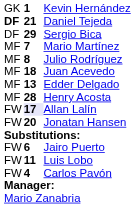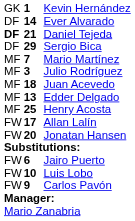 <table style = "font-size: 90%" cellspacing = "0" cellpadding = "0">
 <tr>
 <td colspan = 4></td>
 </tr>
 <tr>
 <th style="width:25px;"></th>
 <th style="width:25px;"></th>
 </tr>
 <tr>
 <td>GK</td>
 <td><strong>1</strong></td>
 <td> <a href='#'>Kevin Hernández</a></td>
+</tr>
+<tr>
+<td>DF</td>
+<td><strong>14</strong></td>
+<td> <a href='#'>Ever Alvarado</a></td>
+<td></td>
+<td></td>
+<td></td>
+<td></td>
 </tr>
 <tr>
 <td><strong>DF</strong></td>
 <td><strong>21</strong></td>
 <td> <a href='#'>Daniel Tejeda</a></td>
 </tr>
 <tr>
 <td>DF</td>
 <td><strong>29</strong></td>
 <td> <a href='#'>Sergio Bica</a></td>
 </tr>
 <tr>
 <td>MF</td>
 <td><strong>7</strong></td>
 <td> <a href='#'>Mario Martínez</a></td>
 <td></td>
 <td></td>
 </tr>
 <tr>
 <td>MF</td>
-<td><strong>8</strong></td>
+<td><strong>3</strong></td>
 <td> <a href='#'>Julio Rodríguez</a></td>
 </tr>
 <tr>
 <td>MF</td>
 <td><strong>18</strong></td>
 <td> <a href='#'>Juan Acevedo</a></td>
 </tr>
 <tr>
 <td>MF</td>
 <td><strong>13</strong></td>
 <td> <a href='#'>Edder Delgado</a></td>
 </tr>
 <tr>
 <td>MF</td>
-<td><strong>28</strong></td>
+<td><strong>25</strong></td>
 <td> <a href='#'>Henry Acosta</a></td>
 <td></td>
 <td></td>
 </tr>
 <tr>
 <td>FW</td>
-<td style="background: lavender;"><strong>17</strong></td>
+<td><strong>17</strong></td>
 <td> <a href='#'>Allan Lalín</a></td>
 <td></td>
 <td></td>
 </tr>
 <tr>
 <td>FW</td>
 <td><strong>20</strong></td>
 <td> <a href='#'>Jonatan Hansen</a></td>
 <td></td>
 <td></td>
 </tr>
 <tr>
 <td colspan = 3><strong>Substitutions:</strong></td>
 </tr>
 <tr>
 <td>FW</td>
 <td><strong>6</strong></td>
 <td> <a href='#'>Jairo Puerto</a></td>
 <td></td>
 <td></td>
 </tr>
 <tr>
 <td>FW</td>
-<td><strong>11</strong></td>
+<td><strong>10</strong></td>
 <td> <a href='#'>Luis Lobo</a></td>
 <td></td>
 <td></td>
 </tr>
 <tr>
 <td>FW</td>
-<td><strong>4</strong></td>
+<td><strong>9</strong></td>
 <td> <a href='#'>Carlos Pavón</a></td>
 <td></td>
 <td></td>
 </tr>
 <tr>
 <td colspan = 3><strong>Manager:</strong></td>
 </tr>
 <tr>
 <td colspan = 3> <a href='#'>Mario Zanabria</a></td>
 </tr>
 </table>
